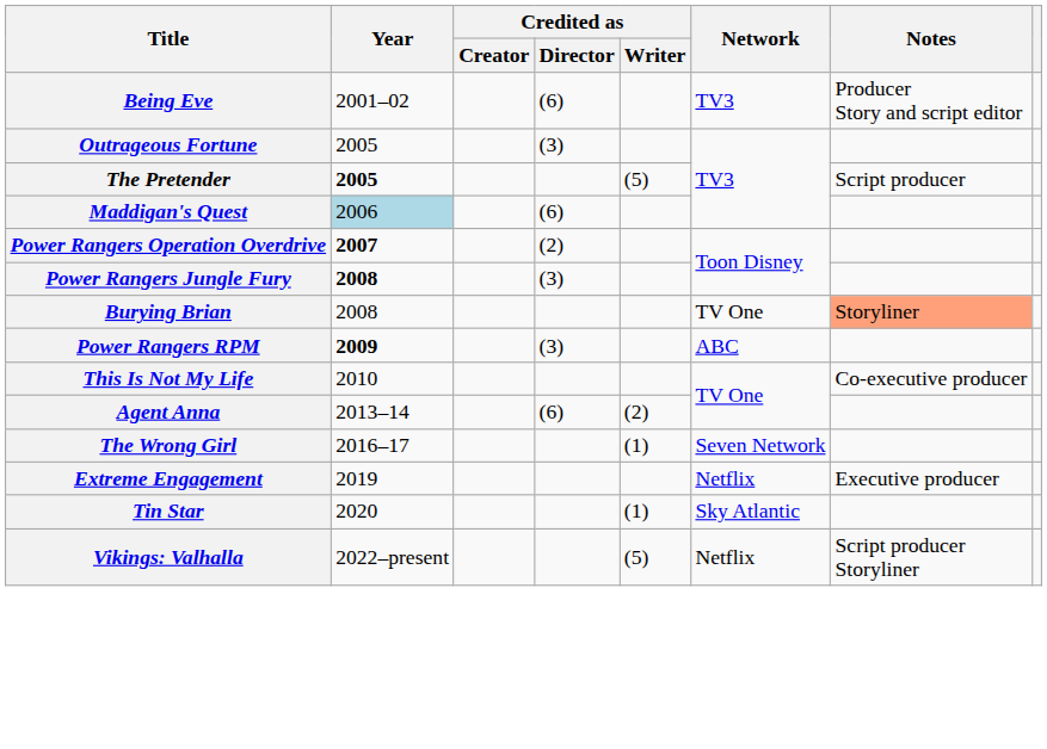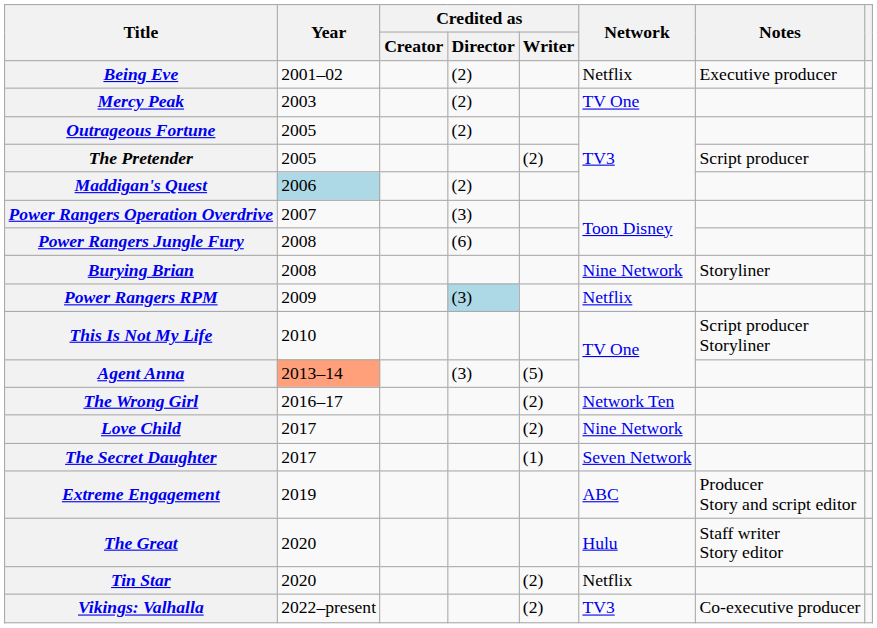 <table class="wikitable plainrowheaders sortable">
 <tr>
 <th rowspan="2" scope="col">Title</th>
 <th rowspan="2" scope="col">Year</th>
 <th colspan="3" scope="col">Credited as</th>
 <th rowspan="2" scope="col">Network</th>
 <th rowspan="2" scope="col" class="unsortable">Notes</th>
 <th rowspan="2" scope="col" class="unsortable"></th>
 </tr>
 <tr>
 <th>Creator</th>
 <th>Director</th>
 <th>Writer</th>
 </tr>
 <tr>
 <th scope=row><em><a href='#'>Being Eve</a></em></th>
 <td>2001–02</td>
 <td></td>
-<td> (6)</td>
+<td> (2)</td>
 <td></td>
-<td><a href='#'>TV3</a></td>
-<td>Producer<br>Story and script editor </td>
+<td>Netflix</td>
+<td>Executive producer</td>
+<td style="text-align:center;"></td>
+</tr>
+<tr>
+<th scope=row><em><a href='#'>Mercy Peak</a></em></th>
+<td>2003</td>
+<td></td>
+<td> (2)</td>
+<td></td>
+<td><a href='#'>TV One</a></td>
+<td></td>
 <td style="text-align:center;"></td>
 </tr>
 <tr>
 <th scope=row><em><a href='#'>Outrageous Fortune</a></em></th>
 <td>2005</td>
 <td></td>
-<td> (3)</td>
+<td> (2)</td>
 <td></td>
 <td rowspan="3"><a href='#'>TV3</a></td>
 <td></td>
 <td style="text-align:center;"></td>
 </tr>
 <tr>
 <th scope=row><em>The Pretender</em></th>
-<td><strong>2005</strong></td>
+<td>2005</td>
 <td></td>
 <td></td>
-<td> (5)</td>
+<td> (2)</td>
 <td>Script producer </td>
 <td style="text-align:center;"></td>
 </tr>
 <tr>
 <th scope=row><em><a href='#'>Maddigan's Quest</a></em></th>
 <td style="background: lightblue;">2006</td>
 <td></td>
-<td> (6)</td>
+<td> (2)</td>
 <td></td>
 <td></td>
 <td style="text-align:center;"></td>
 </tr>
 <tr>
 <th scope=row><em><a href='#'>Power Rangers Operation Overdrive</a></em></th>
-<td><strong>2007</strong></td>
+<td>2007</td>
 <td></td>
-<td> (2)</td>
+<td> (3)</td>
 <td></td>
 <td rowspan="2"><a href='#'>Toon Disney</a></td>
 <td></td>
 <td style="text-align:center;"></td>
 </tr>
 <tr>
 <th scope=row><em><a href='#'>Power Rangers Jungle Fury</a></em></th>
-<td><strong>2008</strong></td>
+<td>2008</td>
 <td></td>
-<td> (3)</td>
+<td> (6)</td>
 <td></td>
 <td></td>
 <td style="text-align:center;"></td>
 </tr>
 <tr>
 <th scope=row><em><a href='#'>Burying Brian</a></em></th>
 <td>2008</td>
 <td></td>
 <td></td>
 <td></td>
-<td>TV One</td>
-<td style="background: lightsalmon;">Storyliner</td>
+<td><a href='#'>Nine Network</a></td>
+<td>Storyliner</td>
 <td style="text-align:center;"></td>
 </tr>
 <tr>
 <th scope=row><em><a href='#'>Power Rangers RPM</a></em></th>
-<td><strong>2009</strong></td>
+<td>2009</td>
 <td></td>
-<td> (3)</td>
+<td style="background: lightblue;"> (3)</td>
 <td></td>
-<td><a href='#'>ABC</a></td>
+<td><a href='#'>Netflix</a></td>
 <td></td>
 <td style="text-align:center;"></td>
 </tr>
 <tr>
 <th scope=row><em><a href='#'>This Is Not My Life</a></em></th>
 <td>2010</td>
 <td></td>
 <td></td>
 <td></td>
 <td rowspan="2"><a href='#'>TV One</a></td>
-<td>Co-executive producer </td>
+<td>Script producer<br>Storyliner</td>
 <td style="text-align:center;"></td>
 </tr>
 <tr>
 <th scope=row><em><a href='#'>Agent Anna</a></em></th>
-<td>2013–14</td>
+<td style="background: lightsalmon;">2013–14</td>
 <td></td>
-<td> (6)</td>
-<td> (2)</td>
+<td> (3)</td>
+<td> (5)</td>
 <td></td>
 <td style="text-align:center;"></td>
 </tr>
 <tr>
 <th scope=row><em><a href='#'>The Wrong Girl</a></em></th>
 <td>2016–17</td>
+<td></td>
+<td></td>
+<td> (2)</td>
+<td><a href='#'>Network Ten</a></td>
+<td></td>
+<td style="text-align:center;"></td>
+</tr>
+<tr>
+<th scope=row><em><a href='#'>Love Child</a></em></th>
+<td>2017</td>
+<td></td>
+<td></td>
+<td> (2)</td>
+<td><a href='#'>Nine Network</a></td>
+<td></td>
+<td style="text-align:center;"></td>
+</tr>
+<tr>
+<th scope=row><em><a href='#'>The Secret Daughter</a></em></th>
+<td>2017</td>
 <td></td>
 <td></td>
 <td> (1)</td>
 <td><a href='#'>Seven Network</a></td>
 <td></td>
 <td style="text-align:center;"></td>
 </tr>
 <tr>
 <th scope=row><em><a href='#'>Extreme Engagement</a></em></th>
 <td>2019</td>
 <td></td>
 <td></td>
 <td></td>
-<td><a href='#'>Netflix</a></td>
-<td>Executive producer</td>
+<td><a href='#'>ABC</a></td>
+<td>Producer<br>Story and script editor </td>
+<td style="text-align:center;"></td>
+</tr>
+<tr>
+<th scope=row><em><a href='#'>The Great</a></em></th>
+<td>2020</td>
+<td></td>
+<td></td>
+<td></td>
+<td><a href='#'>Hulu</a></td>
+<td>Staff writer <br>Story editor </td>
 <td style="text-align:center;"></td>
 </tr>
 <tr>
 <th scope=row><em><a href='#'>Tin Star</a></em></th>
 <td>2020</td>
 <td></td>
 <td></td>
-<td> (1)</td>
-<td><a href='#'>Sky Atlantic</a></td>
+<td> (2)</td>
+<td>Netflix</td>
 <td></td>
 <td style="text-align:center;"></td>
 </tr>
 <tr>
 <th scope=row><em><a href='#'>Vikings: Valhalla</a></em></th>
 <td>2022–present</td>
 <td></td>
 <td></td>
-<td> (5)</td>
-<td>Netflix</td>
-<td>Script producer<br>Storyliner</td>
+<td> (2)</td>
+<td><a href='#'>TV3</a></td>
+<td>Co-executive producer </td>
 <td style="text-align:center;"></td>
 </tr>
 </table>
